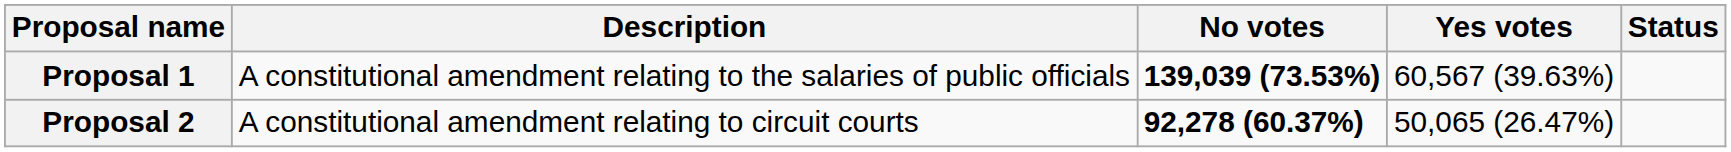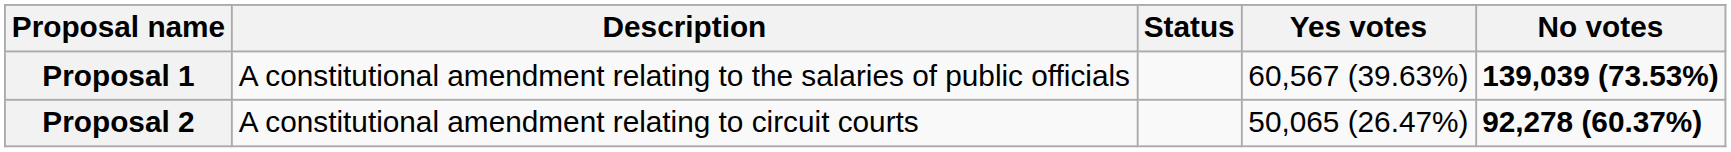 <table class="wikitable sortable plainrowheaders">
 <tr>
 <th scope="col">Proposal name</th>
 <th class="unsortable" scope="col">Description</th>
+<th scope="col">Status</th>
+<th scope="col">Yes votes</th>
 <th scope="col">No votes</th>
-<th scope="col">Yes votes</th>
-<th scope="col">Status</th>
 </tr>
 <tr>
 <th scope="row">Proposal 1</th>
 <td>A constitutional amendment relating to the salaries of public officials</td>
+<td></td>
+<td>60,567 (39.63%)</td>
 <td><strong>139,039 (73.53%)</strong></td>
-<td>60,567 (39.63%)</td>
-<td></td>
 </tr>
 <tr>
 <th scope="row">Proposal 2</th>
 <td>A constitutional amendment relating to circuit courts</td>
+<td></td>
+<td>50,065 (26.47%)</td>
 <td><strong>92,278 (60.37%)</strong></td>
-<td>50,065 (26.47%)</td>
-<td></td>
 </tr>
 </table>
